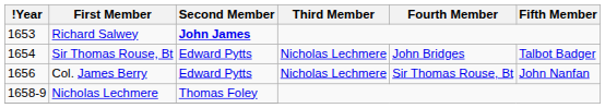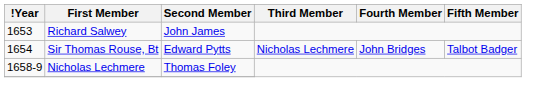 <table class="wikitable">
 <tr>
 <th>!Year</th>
 <th>First Member</th>
 <th>Second Member</th>
 <th>Third Member</th>
 <th>Fourth Member</th>
 <th>Fifth Member</th>
 </tr>
 <tr>
 <td>1653</td>
 <td><a href='#'>Richard Salwey</a></td>
-<td><strong><a href='#'>John James</a></strong></td>
+<td><a href='#'>John James</a></td>
 </tr>
 <tr>
 <td>1654</td>
 <td><a href='#'>Sir Thomas Rouse, Bt</a></td>
 <td><a href='#'>Edward Pytts</a></td>
 <td><a href='#'>Nicholas Lechmere</a></td>
 <td><a href='#'>John Bridges</a></td>
 <td><a href='#'>Talbot Badger</a></td>
 </tr>
 <tr>
-<td>1656</td>
-<td>Col. <a href='#'>James Berry</a></td>
-<td><a href='#'>Edward Pytts</a></td>
-<td><a href='#'>Nicholas Lechmere</a></td>
-<td><a href='#'>Sir Thomas Rouse, Bt</a></td>
-<td><a href='#'>John Nanfan</a></td>
-</tr>
-<tr>
 <td>1658-9</td>
 <td><a href='#'>Nicholas Lechmere</a></td>
 <td><a href='#'>Thomas Foley</a></td>
 </tr>
 <tr>
 </tr>
 </table>
